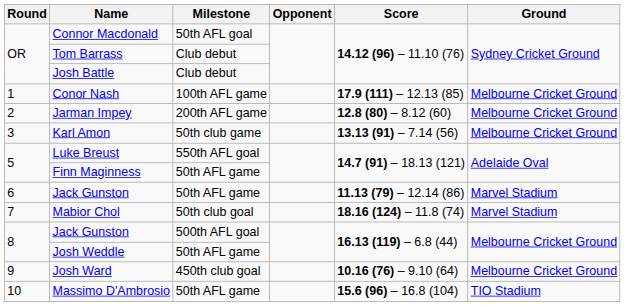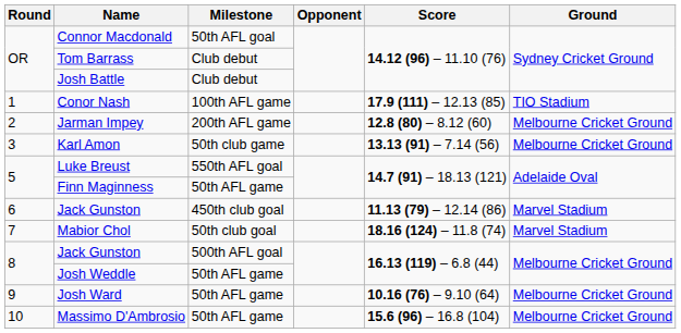 <table class="wikitable">
 <tr>
 <th>Round</th>
 <th>Name</th>
 <th>Milestone</th>
 <th>Opponent</th>
 <th>Score</th>
 <th>Ground</th>
 </tr>
 <tr>
 <td rowspan=3>OR</td>
 <td><a href='#'>Connor Macdonald</a></td>
 <td>50th AFL goal</td>
 <td rowspan=3></td>
 <td rowspan=3><strong>14.12 (96)</strong> – 11.10 (76)</td>
 <td rowspan=3><a href='#'>Sydney Cricket Ground</a></td>
 </tr>
 <tr>
 <td><a href='#'>Tom Barrass</a></td>
 <td>Club debut</td>
 </tr>
 <tr>
 <td><a href='#'>Josh Battle</a></td>
 <td>Club debut</td>
 </tr>
 <tr>
 <td>1</td>
 <td><a href='#'>Conor Nash</a></td>
 <td>100th AFL game</td>
 <td></td>
 <td><strong>17.9 (111)</strong> – 12.13 (85)</td>
-<td><a href='#'>Melbourne Cricket Ground</a></td>
+<td><a href='#'>TIO Stadium</a></td>
 </tr>
 <tr>
 <td>2</td>
 <td><a href='#'>Jarman Impey</a></td>
 <td>200th AFL game</td>
 <td></td>
 <td><strong>12.8 (80)</strong> – 8.12 (60)</td>
 <td><a href='#'>Melbourne Cricket Ground</a></td>
 </tr>
 <tr>
 <td>3</td>
 <td><a href='#'>Karl Amon</a></td>
 <td>50th club game</td>
 <td></td>
 <td><strong>13.13 (91)</strong> – 7.14 (56)</td>
 <td><a href='#'>Melbourne Cricket Ground</a></td>
 </tr>
 <tr>
 <td rowspan=2>5</td>
 <td><a href='#'>Luke Breust</a></td>
 <td>550th AFL goal</td>
 <td rowspan=2></td>
 <td rowspan=2><strong>14.7 (91)</strong> – 18.13 (121)</td>
 <td rowspan=2><a href='#'>Adelaide Oval</a></td>
 </tr>
 <tr>
 <td><a href='#'>Finn Maginness</a></td>
 <td>50th AFL game</td>
 </tr>
 <tr>
 <td>6</td>
 <td><a href='#'>Jack Gunston</a></td>
-<td>50th AFL game</td>
+<td>450th club goal</td>
 <td></td>
 <td><strong>11.13 (79)</strong> – 12.14 (86)</td>
 <td><a href='#'>Marvel Stadium</a></td>
 </tr>
 <tr>
 <td>7</td>
 <td><a href='#'>Mabior Chol</a></td>
 <td>50th club goal</td>
 <td></td>
 <td><strong>18.16 (124)</strong> – 11.8 (74)</td>
 <td><a href='#'>Marvel Stadium</a></td>
 </tr>
 <tr>
 <td rowspan=2>8</td>
 <td><a href='#'>Jack Gunston</a></td>
 <td>500th AFL goal</td>
 <td rowspan=2></td>
 <td rowspan=2><strong>16.13 (119)</strong> – 6.8 (44)</td>
 <td rowspan=2><a href='#'>Melbourne Cricket Ground</a></td>
 </tr>
 <tr>
 <td><a href='#'>Josh Weddle</a></td>
 <td>50th AFL game</td>
 </tr>
 <tr>
 <td>9</td>
 <td><a href='#'>Josh Ward</a></td>
-<td>450th club goal</td>
+<td>50th AFL game</td>
 <td></td>
 <td><strong>10.16 (76)</strong> – 9.10 (64)</td>
 <td><a href='#'>Melbourne Cricket Ground</a></td>
 </tr>
 <tr>
 <td>10</td>
 <td><a href='#'>Massimo D'Ambrosio</a></td>
 <td>50th AFL game</td>
 <td></td>
 <td><strong>15.6 (96)</strong> – 16.8 (104)</td>
-<td><a href='#'>TIO Stadium</a></td>
+<td><a href='#'>Melbourne Cricket Ground</a></td>
 </tr>
 </table>
